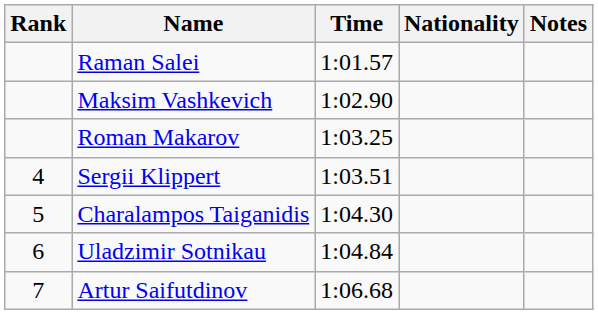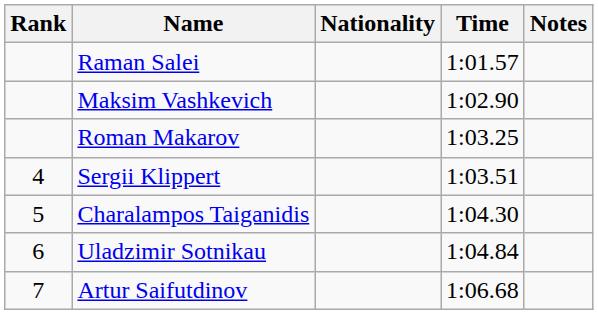 <table class="wikitable sortable" style="text-align:center">
 <tr>
 <th>Rank</th>
 <th>Name</th>
+<th>Nationality</th>
 <th>Time</th>
-<th>Nationality</th>
 <th>Notes</th>
 </tr>
 <tr>
 <td></td>
 <td align=left><a href='#'>Raman Salei</a></td>
+<td align=left></td>
 <td>1:01.57</td>
-<td align=left></td>
 <td></td>
 </tr>
 <tr>
 <td></td>
 <td align=left><a href='#'>Maksim Vashkevich</a></td>
+<td align=left></td>
 <td>1:02.90</td>
-<td align=left></td>
 <td></td>
 </tr>
 <tr>
 <td></td>
 <td align=left><a href='#'>Roman Makarov</a></td>
+<td align=left></td>
 <td>1:03.25</td>
-<td align=left></td>
 <td></td>
 </tr>
 <tr>
 <td>4</td>
 <td align=left><a href='#'>Sergii Klippert</a></td>
+<td align=left></td>
 <td>1:03.51</td>
-<td align=left></td>
 <td></td>
 </tr>
 <tr>
 <td>5</td>
 <td align=left><a href='#'>Charalampos Taiganidis</a></td>
+<td align=left></td>
 <td>1:04.30</td>
-<td align=left></td>
 <td></td>
 </tr>
 <tr>
 <td>6</td>
 <td align=left><a href='#'>Uladzimir Sotnikau</a></td>
+<td align=left></td>
 <td>1:04.84</td>
-<td align=left></td>
 <td></td>
 </tr>
 <tr>
 <td>7</td>
 <td align=left><a href='#'>Artur Saifutdinov</a></td>
+<td align=left></td>
 <td>1:06.68</td>
-<td align=left></td>
 <td></td>
 </tr>
 </table>
